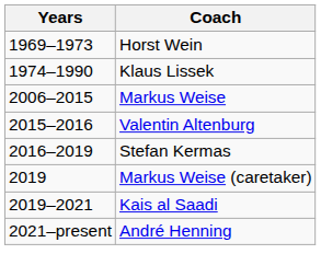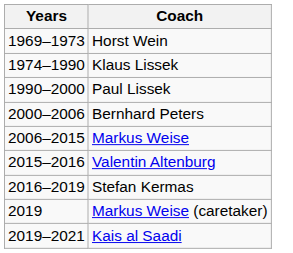 <table class="wikitable">
 <tr>
 <th>Years</th>
 <th>Coach</th>
 </tr>
 <tr>
 <td>1969–1973</td>
 <td> Horst Wein</td>
 </tr>
 <tr>
 <td>1974–1990</td>
 <td> Klaus Lissek</td>
+</tr>
+<tr>
+<td>1990–2000</td>
+<td> Paul Lissek</td>
+</tr>
+<tr>
+<td>2000–2006</td>
+<td> Bernhard Peters</td>
 </tr>
 <tr>
 <td>2006–2015</td>
 <td> <a href='#'>Markus Weise</a></td>
 </tr>
 <tr>
 <td>2015–2016</td>
 <td> <a href='#'>Valentin Altenburg</a></td>
 </tr>
 <tr>
 <td>2016–2019</td>
 <td> Stefan Kermas</td>
 </tr>
 <tr>
 <td>2019</td>
 <td> <a href='#'>Markus Weise</a> (caretaker)</td>
 </tr>
 <tr>
 <td>2019–2021</td>
 <td> <a href='#'>Kais al Saadi</a></td>
 </tr>
-<tr>
-<td>2021–present</td>
-<td> <a href='#'>André Henning</a></td>
-</tr>
 </table>
